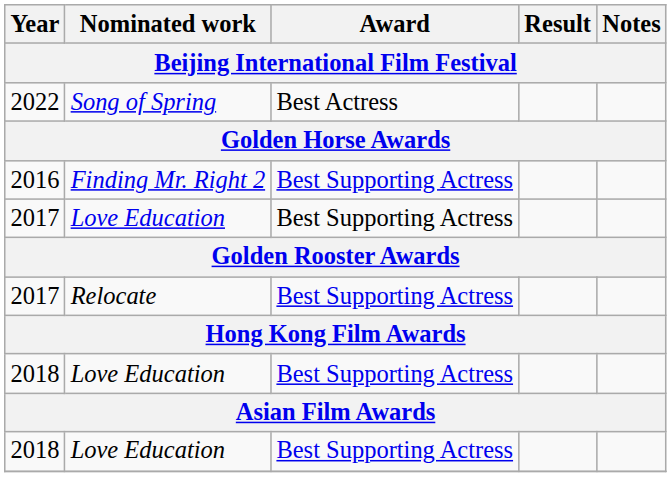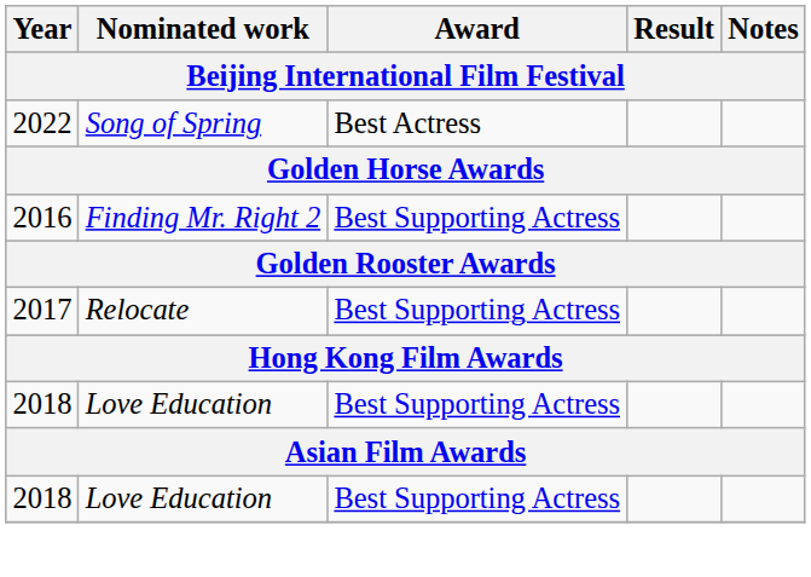 <table class="wikitable sortable">
 <tr>
 <th>Year</th>
 <th>Nominated work</th>
 <th>Award</th>
 <th>Result</th>
 <th class="unsortable">Notes</th>
 </tr>
 <tr>
 <th colspan="5"><a href='#'>Beijing International Film Festival</a></th>
 </tr>
 <tr>
 <td>2022</td>
 <td><em><a href='#'>Song of Spring</a></em></td>
 <td>Best Actress</td>
 <td></td>
 <td></td>
 </tr>
 <tr>
 <th colspan="5"><a href='#'>Golden Horse Awards</a></th>
 </tr>
 <tr>
 <td>2016</td>
 <td><em><a href='#'>Finding Mr. Right 2</a></em></td>
 <td><a href='#'>Best Supporting Actress</a></td>
-<td></td>
-<td></td>
-</tr>
-<tr>
-<td>2017</td>
-<td><em><a href='#'>Love Education</a></em></td>
-<td>Best Supporting Actress</td>
 <td></td>
 <td></td>
 </tr>
 <tr>
 <th colspan="5"><a href='#'>Golden Rooster Awards</a></th>
 </tr>
 <tr>
 <td>2017</td>
 <td><em>Relocate</em></td>
 <td><a href='#'>Best Supporting Actress</a></td>
 <td></td>
 <td></td>
 </tr>
 <tr>
 <th colspan="5"><a href='#'>Hong Kong Film Awards</a></th>
 </tr>
 <tr>
 <td>2018</td>
 <td><em>Love Education</em></td>
 <td><a href='#'>Best Supporting Actress</a></td>
 <td></td>
 <td></td>
 </tr>
 <tr>
 <th colspan="5"><a href='#'>Asian Film Awards</a></th>
 </tr>
 <tr>
 <td>2018</td>
 <td><em>Love Education</em></td>
 <td><a href='#'>Best Supporting Actress</a></td>
 <td></td>
 <td></td>
 </tr>
 <tr>
 </tr>
 </table>
